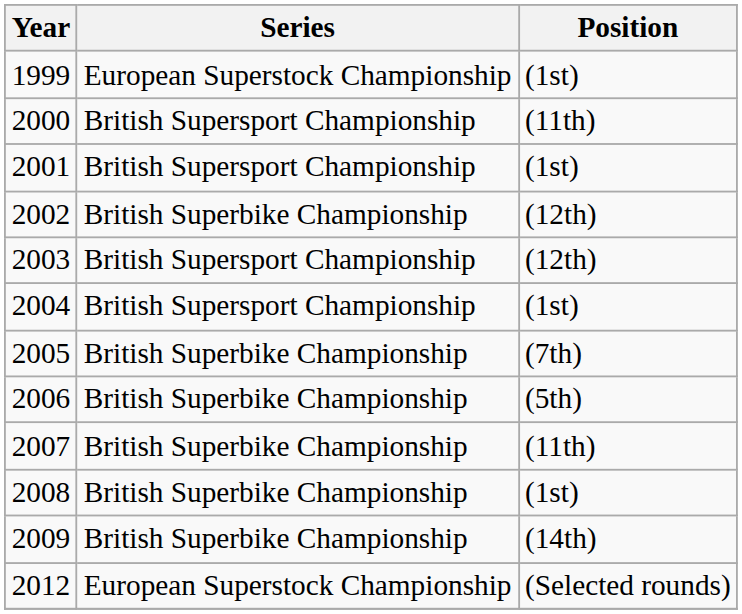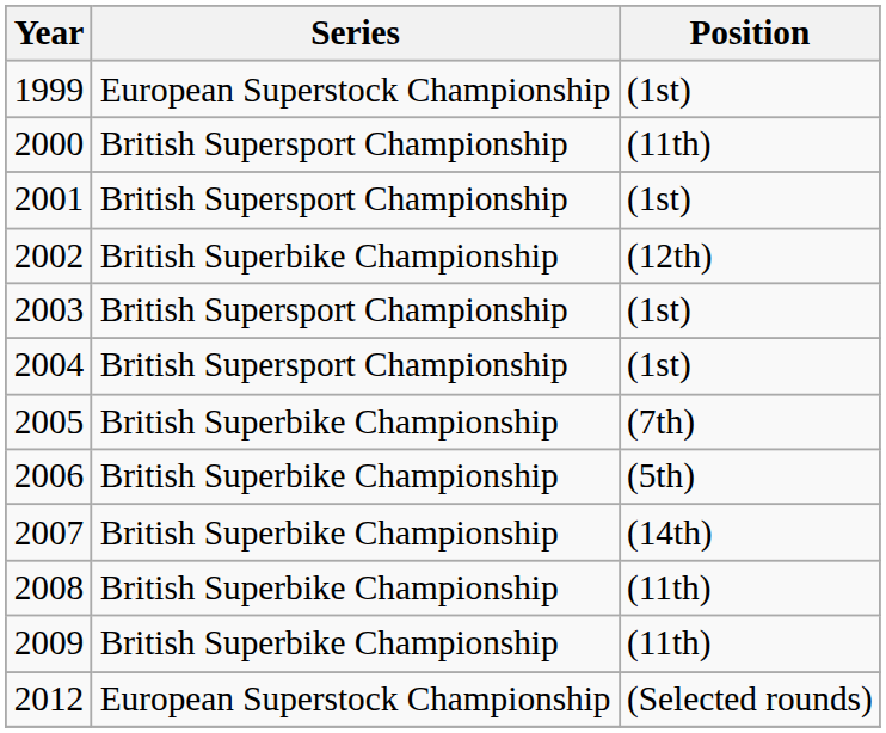 <table class="wikitable">
 <tr>
 <th>Year</th>
 <th>Series</th>
 <th>Position</th>
 </tr>
 <tr>
 <td>1999</td>
 <td>European Superstock Championship</td>
 <td>(1st)</td>
 </tr>
 <tr>
 <td>2000</td>
 <td>British Supersport Championship</td>
 <td>(11th)</td>
 </tr>
 <tr>
 <td>2001</td>
 <td>British Supersport Championship</td>
 <td>(1st)</td>
 </tr>
 <tr>
 <td>2002</td>
 <td>British Superbike Championship</td>
 <td>(12th)</td>
 </tr>
 <tr>
 <td>2003</td>
 <td>British Supersport Championship</td>
-<td>(12th)</td>
+<td>(1st)</td>
 </tr>
 <tr>
 <td>2004</td>
 <td>British Supersport Championship</td>
 <td>(1st)</td>
 </tr>
 <tr>
 <td>2005</td>
 <td>British Superbike Championship</td>
 <td>(7th)</td>
 </tr>
 <tr>
 <td>2006</td>
 <td>British Superbike Championship</td>
 <td>(5th)</td>
 </tr>
 <tr>
 <td>2007</td>
 <td>British Superbike Championship</td>
-<td>(11th)</td>
+<td>(14th)</td>
 </tr>
 <tr>
 <td>2008</td>
 <td>British Superbike Championship</td>
-<td>(1st)</td>
+<td>(11th)</td>
 </tr>
 <tr>
 <td>2009</td>
 <td>British Superbike Championship</td>
-<td>(14th)</td>
+<td>(11th)</td>
 </tr>
 <tr>
 <td>2012</td>
 <td>European Superstock Championship</td>
 <td>(Selected rounds)</td>
 </tr>
 <tr>
 </tr>
 </table>
